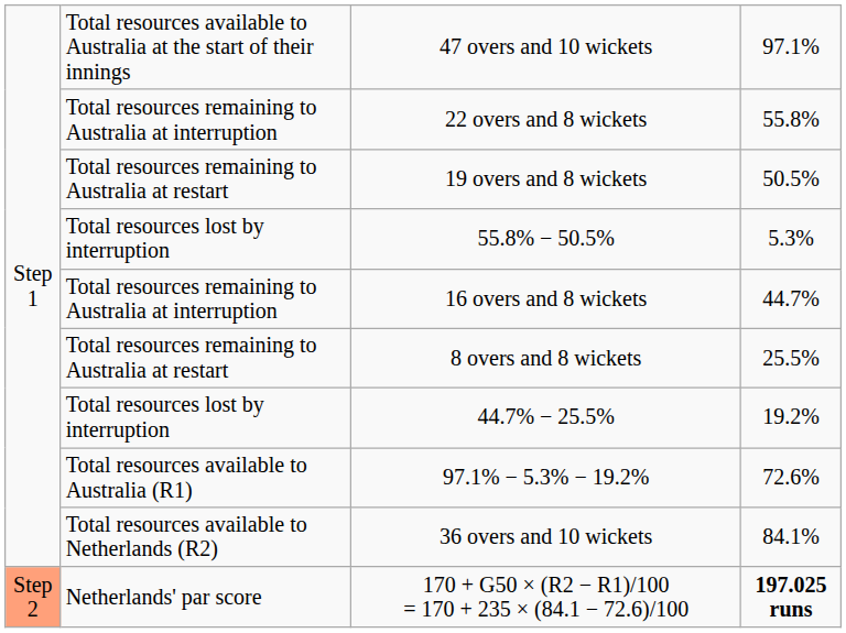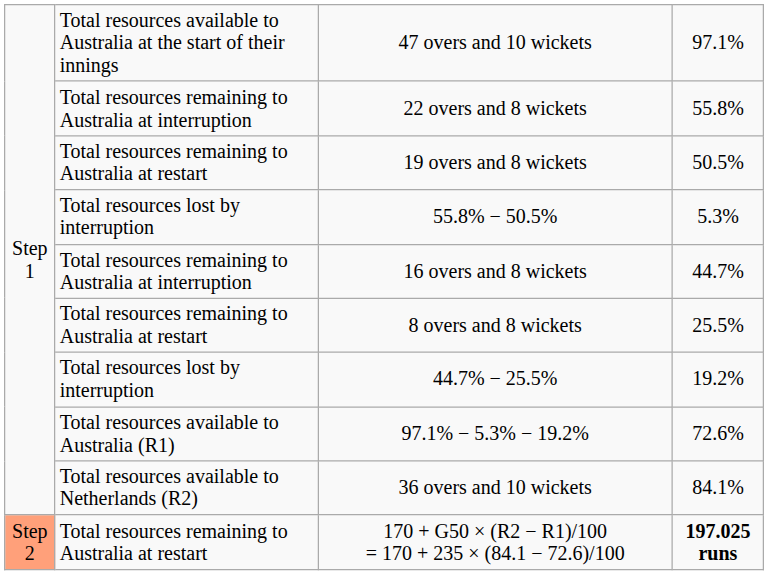 <table class="wikitable">
 <tr>
 <td rowspan="9" colspan="1" style="text-align: center;">Step 1</td>
 <td>Total resources available to Australia at the start of their innings</td>
 <td align="center">47 overs and 10 wickets</td>
 <td align="center">97.1%</td>
 </tr>
 <tr>
 <td>Total resources remaining to Australia at interruption</td>
 <td align="center">22 overs and 8 wickets</td>
 <td align="center">55.8%</td>
 </tr>
 <tr>
 <td>Total resources remaining to Australia at restart</td>
 <td align="center">19 overs and 8 wickets</td>
 <td align="center">50.5%</td>
 </tr>
 <tr>
 <td>Total resources lost by interruption</td>
 <td align="center">55.8% − 50.5%</td>
 <td align="center">5.3%</td>
 </tr>
 <tr>
 <td>Total resources remaining to Australia at interruption</td>
 <td align="center">16 overs and 8 wickets</td>
 <td align="center">44.7%</td>
 </tr>
 <tr>
 <td>Total resources remaining to Australia at restart</td>
 <td align="center">8 overs and 8 wickets</td>
 <td align="center">25.5%</td>
 </tr>
 <tr>
 <td>Total resources lost by interruption</td>
 <td align="center">44.7% − 25.5%</td>
 <td align="center">19.2%</td>
 </tr>
 <tr>
 <td>Total resources available to Australia (R1)</td>
 <td align="center">97.1% − 5.3% − 19.2%</td>
 <td align="center">72.6%</td>
 </tr>
 <tr>
 <td>Total resources available to Netherlands (R2)</td>
 <td align="center">36 overs and 10 wickets</td>
 <td align="center">84.1%</td>
 </tr>
 <tr>
 <td rowspan="1" colspan="1" style="background: lightsalmon; text-align: center;">Step 2</td>
-<td>Netherlands' par score</td>
+<td>Total resources remaining to Australia at restart</td>
 <td align="center">170 + G50 × (R2 − R1)/100 = 170 + 235 × (84.1 − 72.6)/100</td>
 <td align="center"><strong>197.025 runs</strong></td>
 </tr>
 </table>
